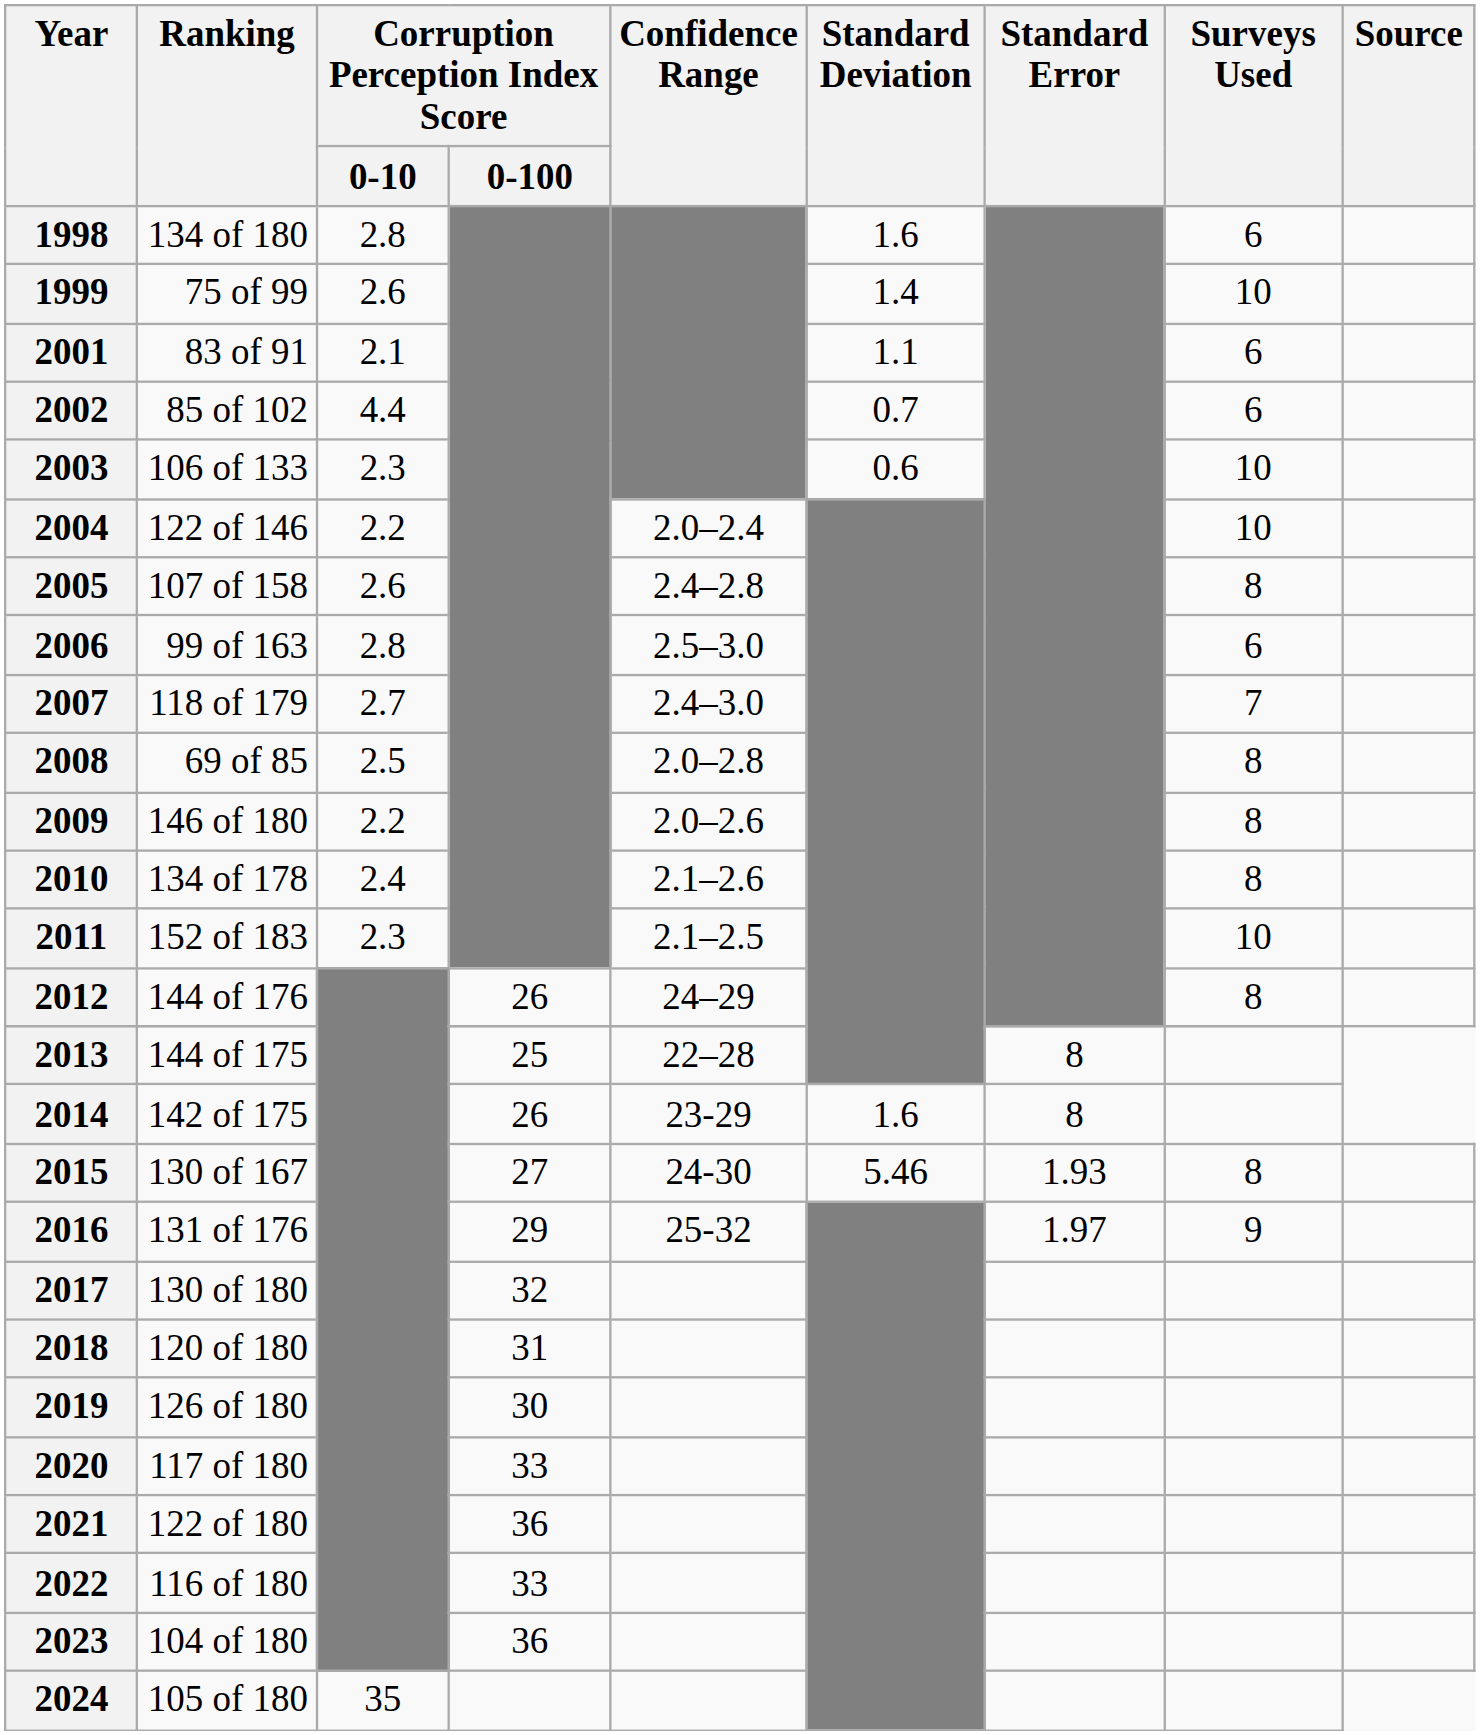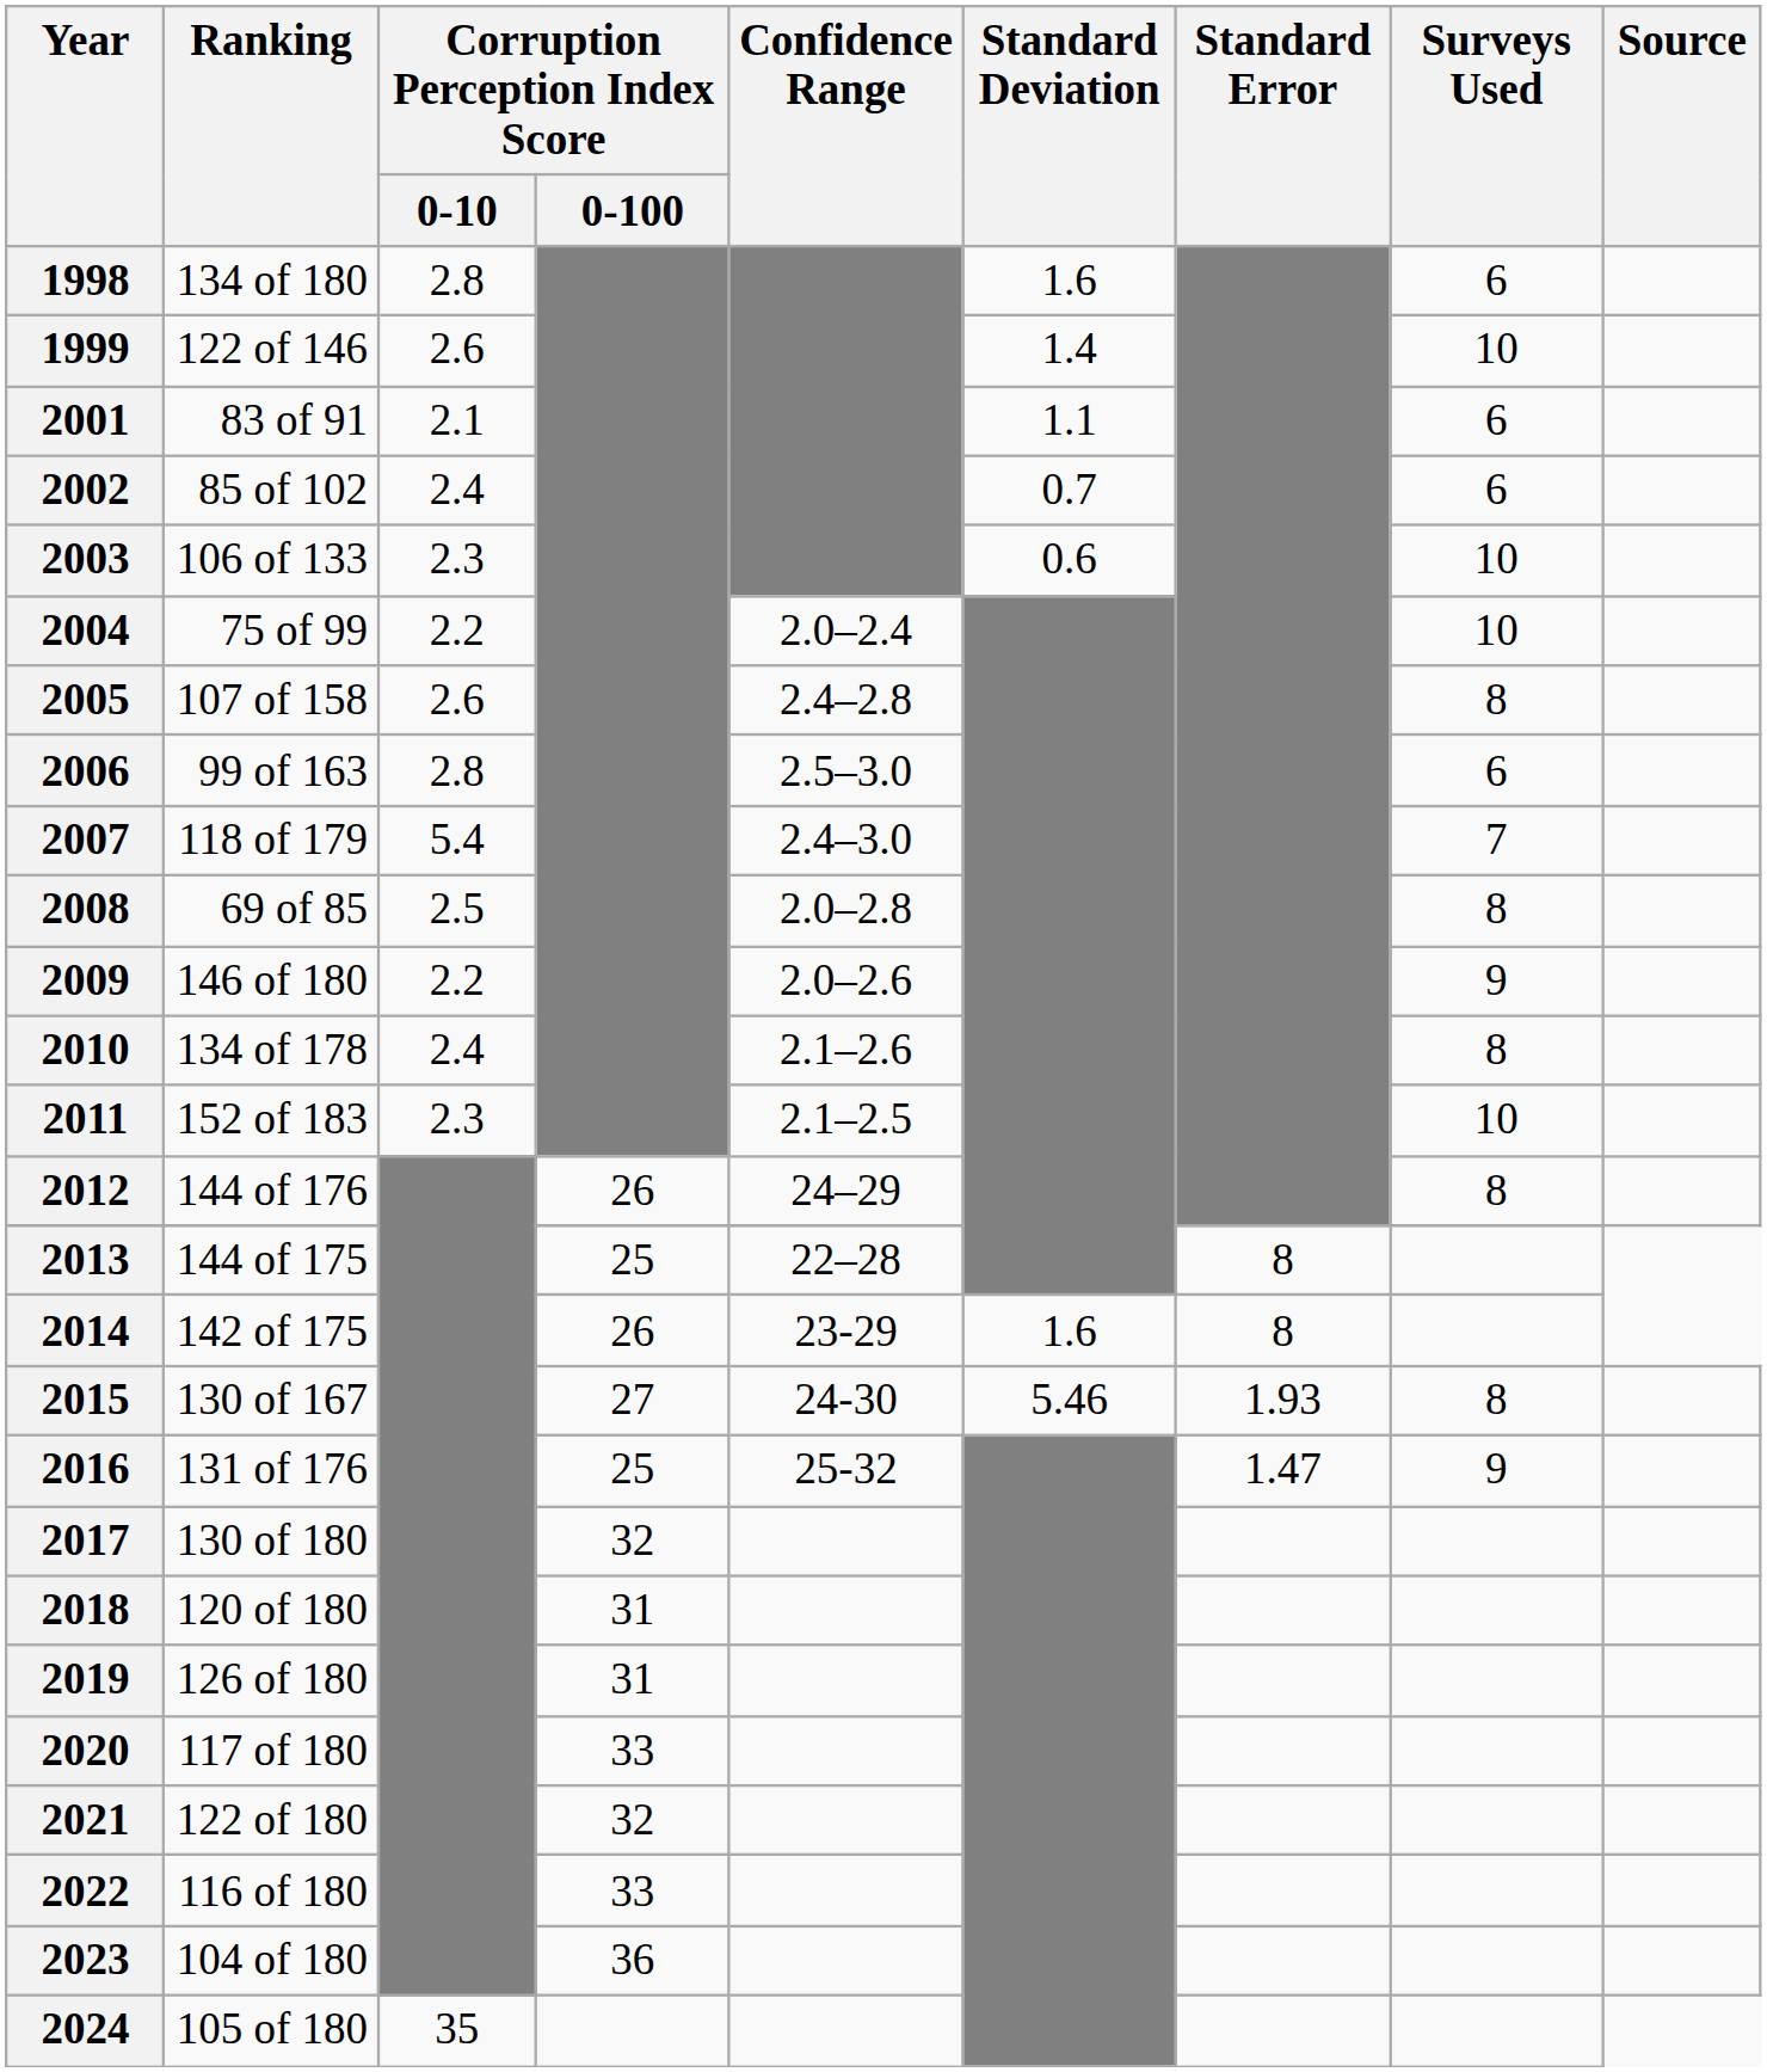 <table class="wikitable" style="border: 3px">
 <tr valign="top">
 <th width=50 rowspan=2>Year</th>
 <th width=70 rowspan=2>Ranking</th>
 <th width=120 colspan= 2>Corruption Perception Index Score</th>
 <th width=70 rowspan=2>Confidence Range</th>
 <th width=70 rowspan=2>Standard Deviation</th>
 <th width=70 rowspan=2>Standard Error</th>
 <th width=70 rowspan=2>Surveys Used</th>
 <th width=50 rowspan=2>Source</th>
 </tr>
 <tr valign="top">
 <th>0-10</th>
 <th>0-100</th>
 </tr>
 <tr valign="top">
 <th align=left>1998</th>
 <td align=right>134 of 180</td>
 <td align=center>2.8</td>
 <td style="background: grey; color: grey" rowspan=13></td>
 <td style="background: grey; color: grey" rowspan=5></td>
 <td align=center>1.6</td>
 <td style="background: grey; color: grey" rowspan=15></td>
 <td align=center>6</td>
 <td></td>
 </tr>
 <tr valign="top">
 <th align=left>1999</th>
-<td align=right>75 of 99</td>
+<td align=right>122 of 146</td>
 <td align=center>2.6</td>
 <td align=center>1.4</td>
 <td align=center>10</td>
 <td></td>
 </tr>
 <tr valign="top">
 <th align=left>2001</th>
 <td align=right>83 of 91</td>
 <td align=center>2.1</td>
 <td align=center>1.1</td>
 <td align=center>6</td>
 <td></td>
 </tr>
 <tr valign="top">
 <th align=left>2002</th>
 <td align=right>85 of 102</td>
-<td align=center>4.4</td>
+<td align=center>2.4</td>
 <td align=center>0.7</td>
 <td align=center>6</td>
 <td></td>
 </tr>
 <tr valign="top">
 <th align=left>2003</th>
 <td align=right>106 of 133</td>
 <td align=center>2.3</td>
 <td align=center>0.6</td>
 <td align=center>10</td>
 <td></td>
 </tr>
 <tr valign="top">
 <th align=left>2004</th>
-<td align=right>122 of 146</td>
+<td align=right>75 of 99</td>
 <td align=center>2.2</td>
 <td align=center>2.0–2.4</td>
 <td style="background: grey; color: grey" rowspan=11></td>
 <td align=center>10</td>
 <td></td>
 </tr>
 <tr valign="top">
 <th align=left>2005</th>
 <td align=right>107 of 158</td>
 <td align=center>2.6</td>
 <td align=center>2.4–2.8</td>
 <td align=center>8</td>
 <td></td>
 </tr>
 <tr valign="top">
 <th align=left>2006</th>
 <td align=right>99 of 163</td>
 <td align=center>2.8</td>
 <td align=center>2.5–3.0</td>
 <td align=center>6</td>
 <td></td>
 </tr>
 <tr valign="top">
 <th align=left>2007</th>
 <td align=right>118 of 179</td>
-<td align=center>2.7</td>
+<td align=center>5.4</td>
 <td align=center>2.4–3.0</td>
 <td align=center>7</td>
 <td></td>
 </tr>
 <tr valign="top">
 <th align=left>2008</th>
 <td align=right>69 of 85</td>
 <td align=center>2.5</td>
 <td align=center>2.0–2.8</td>
 <td align=center>8</td>
 <td></td>
 </tr>
 <tr valign="top">
 <th align=left>2009</th>
 <td align=right>146 of 180</td>
 <td align=center>2.2</td>
 <td align=center>2.0–2.6</td>
-<td align=center>8</td>
+<td align=center>9</td>
 <td></td>
 </tr>
 <tr valign="top">
 <th align=left>2010</th>
 <td align=right>134 of 178</td>
 <td align=center>2.4</td>
 <td align=center>2.1–2.6</td>
 <td align=center>8</td>
 <td></td>
 </tr>
 <tr valign="top">
 <th align=left>2011</th>
 <td align=right>152 of 183</td>
 <td align=center>2.3</td>
 <td align=center>2.1–2.5</td>
 <td align=center>10</td>
 <td></td>
 </tr>
 <tr valign="top">
 <th align=left>2012</th>
 <td align=right>144 of 176</td>
 <td style="background: grey; color: grey" rowspan=13></td>
 <td align=center>26</td>
 <td align=center>24–29</td>
 <td align=center>8</td>
 <td></td>
 </tr>
 <tr>
 </tr>
 <tr valign="top">
 <th align=left>2013</th>
 <td align=right>144 of 175</td>
 <td align=center>25</td>
 <td align=center>22–28</td>
 <td align=center>8</td>
 <td></td>
 </tr>
 <tr valign="top">
 <th align=left>2014</th>
 <td align=right>142 of 175</td>
 <td align=center>26</td>
 <td align=center>23-29</td>
 <td align=center>1.6</td>
 <td align=center>8</td>
 <td></td>
 </tr>
 <tr valign="top">
 <th align=left>2015</th>
 <td align=right>130 of 167</td>
 <td align=center>27</td>
 <td align=center>24-30</td>
 <td align=center>5.46</td>
 <td align=center>1.93</td>
 <td align=center>8</td>
 <td></td>
 </tr>
 <tr valign="top">
 <th align=left>2016</th>
 <td align=right>131 of 176</td>
-<td align=center>29</td>
+<td align=center>25</td>
 <td align=center>25-32</td>
 <td style="background: grey; color: grey" rowspan=9 align=center></td>
-<td align=center>1.97</td>
+<td align=center>1.47</td>
 <td align=center>9</td>
 <td></td>
 </tr>
 <tr>
 <th align=left>2017</th>
 <td align=right>130 of 180</td>
 <td align=center>32</td>
 <td align=center></td>
 <td align=center></td>
 <td align=center></td>
 <td></td>
 </tr>
 <tr>
 <th align=left>2018</th>
 <td align=right>120 of 180</td>
 <td align=center>31</td>
 <td align=center></td>
 <td align=center></td>
 <td align=center></td>
 <td></td>
 </tr>
 <tr>
 <th align=left>2019</th>
 <td align=right>126 of 180</td>
-<td align=center>30</td>
+<td align=center>31</td>
 <td align=center></td>
 <td align=center></td>
 <td align=center></td>
 <td></td>
 </tr>
 <tr>
 <th align=left>2020</th>
 <td align=right>117 of 180</td>
 <td align=center>33</td>
 <td align=center></td>
 <td align=center></td>
 <td align=center></td>
 <td></td>
 </tr>
 <tr>
 <th align=left>2021</th>
 <td align=right>122 of 180</td>
-<td align=center>36</td>
+<td align=center>32</td>
 <td align=center></td>
 <td align=center></td>
 <td align=center></td>
 <td></td>
 </tr>
 <tr>
 <th align=left>2022</th>
 <td align=right>116 of 180</td>
 <td align=center>33</td>
 <td align=center></td>
 <td align=center></td>
 <td align=center></td>
 <td></td>
 </tr>
 <tr>
 <th align=left>2023</th>
 <td align=right>104 of 180</td>
 <td align=center>36</td>
 <td align=center></td>
 <td align=center></td>
 <td align=center></td>
 <td></td>
 </tr>
 <tr>
 <th align=left>2024</th>
 <td align=right>105 of 180</td>
 <td align=center>35</td>
 <td align=center></td>
 <td align=center></td>
 <td align=center></td>
 <td></td>
 </tr>
 </table>
